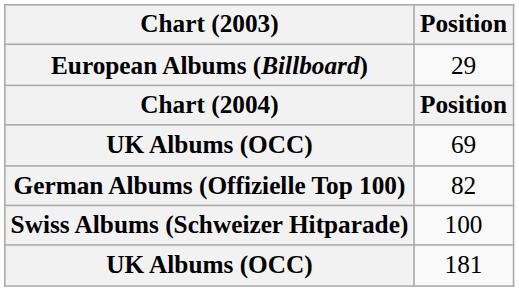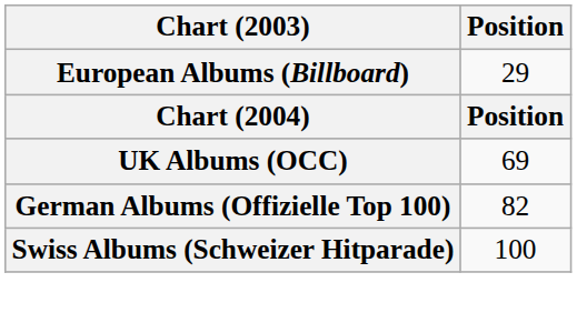 <table class="wikitable plainrowheaders" style="text-align:center">
 <tr>
 <th scope="col">Chart (2003)</th>
 <th scope="col">Position</th>
 </tr>
 <tr>
 <th scope="row">European Albums (<em>Billboard</em>)</th>
 <td>29</td>
 </tr>
 <tr>
 <th scope="col">Chart (2004)</th>
 <th scope="col">Position</th>
 </tr>
 <tr>
 <th scope="row">UK Albums (OCC)</th>
 <td>69</td>
 </tr>
 <tr>
 <th scope="row">German Albums (Offizielle Top 100)</th>
 <td>82</td>
 </tr>
 <tr>
 <th scope="row">Swiss Albums (Schweizer Hitparade)</th>
 <td>100</td>
 </tr>
-<tr>
-<th scope="row">UK Albums (OCC)</th>
-<td>181</td>
-</tr>
 </table>
